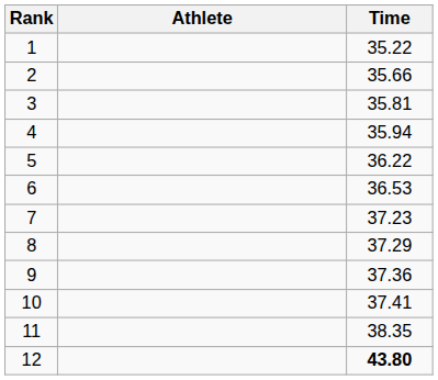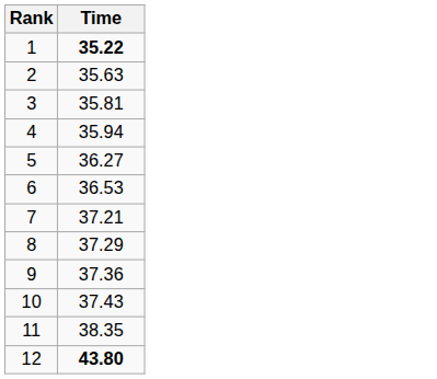 <table class=wikitable style="text-align:center">
 <tr>
 <th width=40>Rank</th>
-<th width=250>Athlete</th>
 <th width=70>Time</th>
 </tr>
 <tr>
 <td>1</td>
-<td align=left></td>
-<td>35.22</td>
+<td><strong>35.22</strong></td>
 </tr>
 <tr>
 <td>2</td>
-<td align=left></td>
-<td>35.66</td>
+<td>35.63</td>
 </tr>
 <tr>
 <td>3</td>
-<td align=left></td>
 <td>35.81</td>
 </tr>
 <tr>
 <td>4</td>
-<td align=left></td>
 <td>35.94</td>
 </tr>
 <tr>
 <td>5</td>
-<td align=left></td>
-<td>36.22</td>
+<td>36.27</td>
 </tr>
 <tr>
 <td>6</td>
-<td align=left></td>
 <td>36.53</td>
 </tr>
 <tr>
 <td>7</td>
-<td align=left></td>
-<td>37.23</td>
+<td>37.21</td>
 </tr>
 <tr>
 <td>8</td>
-<td align=left></td>
 <td>37.29</td>
 </tr>
 <tr>
 <td>9</td>
-<td align=left></td>
 <td>37.36</td>
 </tr>
 <tr>
 <td>10</td>
-<td align=left></td>
-<td>37.41</td>
+<td>37.43</td>
 </tr>
 <tr>
 <td>11</td>
-<td align=left></td>
 <td>38.35</td>
 </tr>
 <tr>
 <td>12</td>
-<td align=left></td>
 <td><strong>43.80</strong></td>
 </tr>
 </table>
